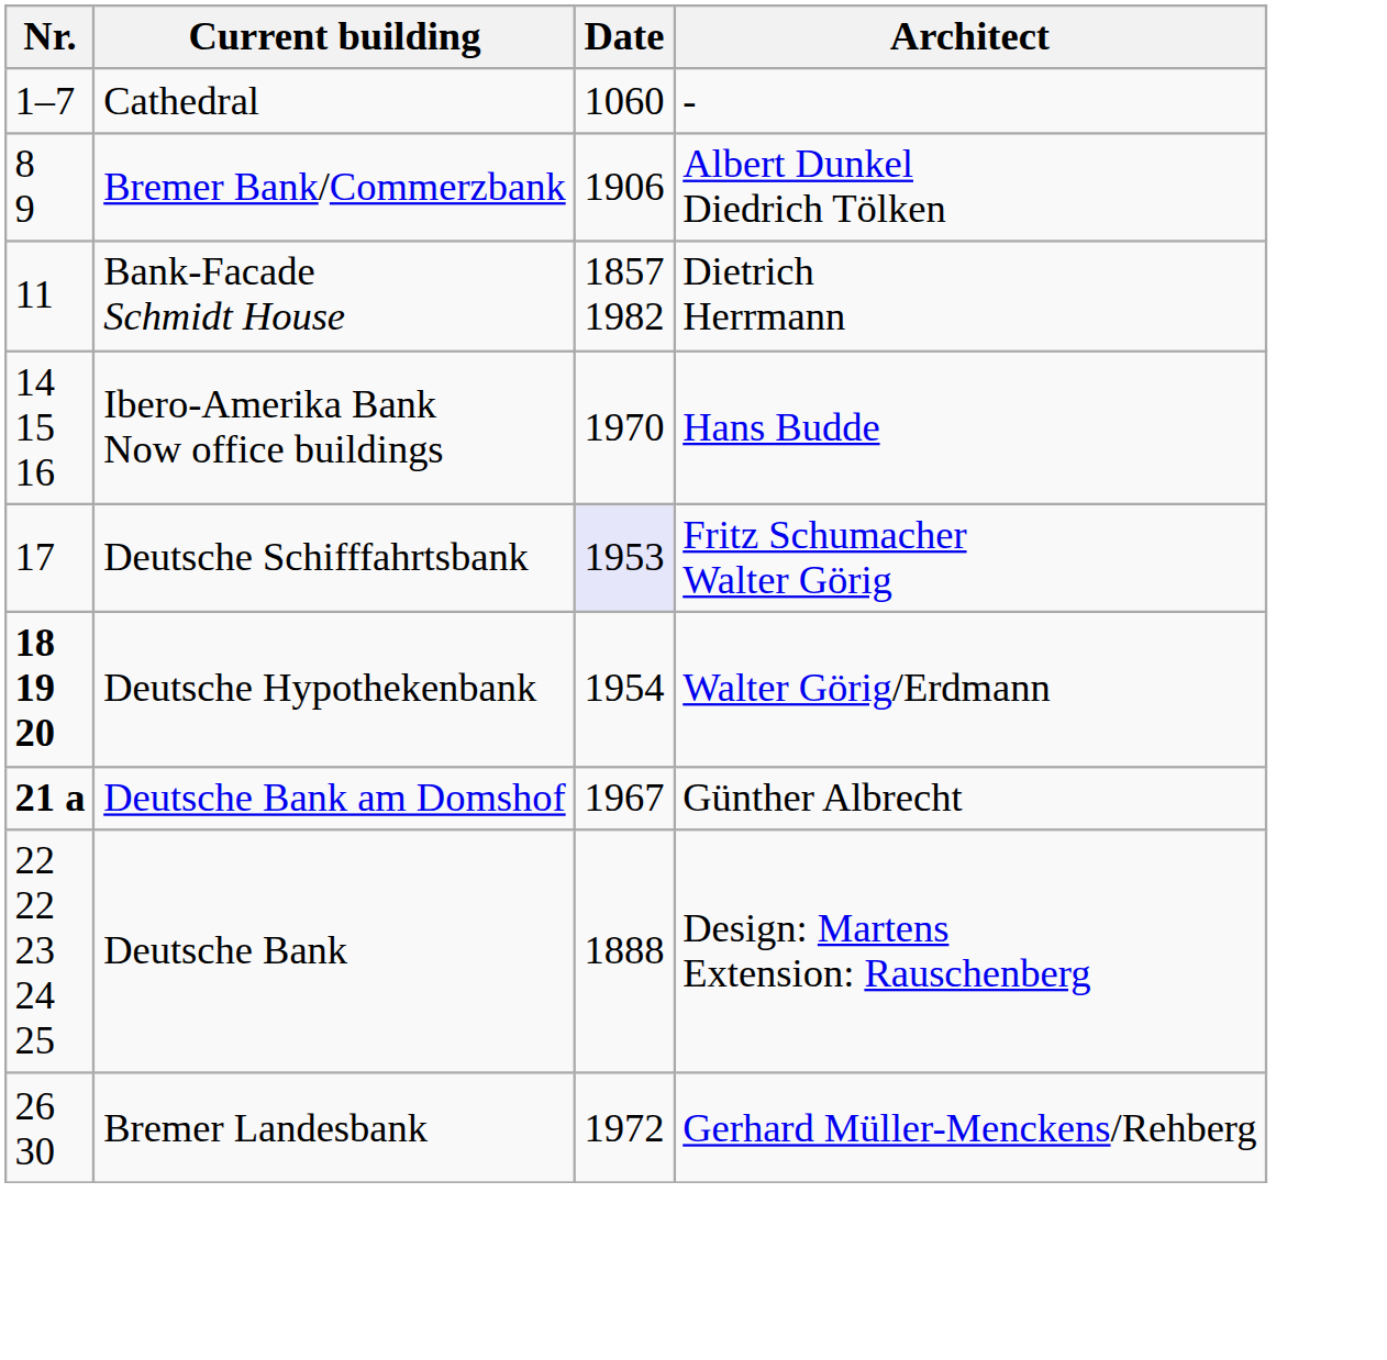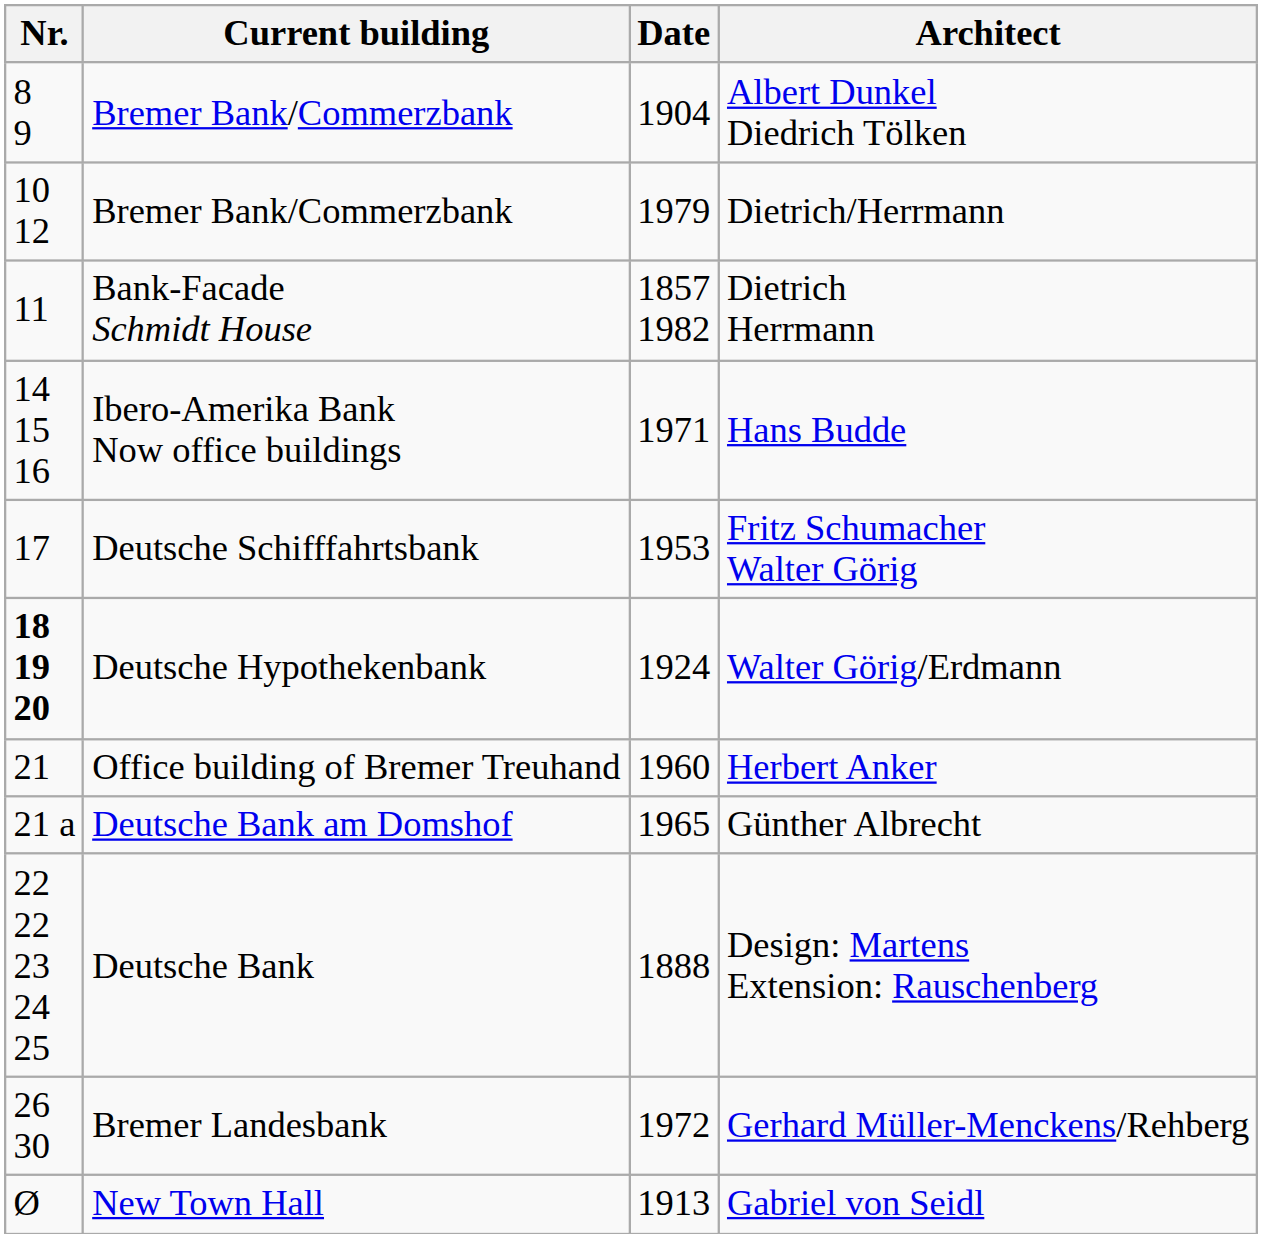 <table class="wikitable">
 <tr>
 <th>Nr.</th>
 <th>Current building</th>
 <th>Date</th>
 <th>Architect</th>
 </tr>
 <tr>
-<td>1–7</td>
-<td>Cathedral</td>
-<td>1060</td>
-<td>-</td>
+<td>8<br>9</td>
+<td><a href='#'>Bremer Bank</a>/<a href='#'>Commerzbank</a></td>
+<td>1904</td>
+<td><a href='#'>Albert Dunkel</a><br>Diedrich Tölken</td>
 </tr>
 <tr>
-<td>8<br>9</td>
-<td><a href='#'>Bremer Bank</a>/<a href='#'>Commerzbank</a></td>
-<td>1906</td>
-<td><a href='#'>Albert Dunkel</a><br>Diedrich Tölken</td>
+<td>10 <br>12</td>
+<td>Bremer Bank/Commerzbank</td>
+<td>1979</td>
+<td>Dietrich/Herrmann</td>
 </tr>
 <tr>
 <td>11</td>
 <td>Bank-Facade<br> <em>Schmidt House</em></td>
 <td>1857<br>1982</td>
 <td>Dietrich<br>Herrmann</td>
 </tr>
 <tr>
 <td>14<br>15<br>16</td>
 <td>Ibero-Amerika Bank<br> Now office buildings</td>
-<td>1970</td>
+<td>1971</td>
 <td><a href='#'>Hans Budde</a></td>
 </tr>
 <tr>
 <td>17</td>
 <td>Deutsche Schifffahrtsbank</td>
-<td style="background: lavender;">1953</td>
+<td>1953</td>
 <td><a href='#'>Fritz Schumacher</a><br><a href='#'>Walter Görig</a></td>
 </tr>
 <tr>
 <td><strong>18<br>19<br>20</strong></td>
 <td>Deutsche Hypothekenbank</td>
-<td>1954</td>
+<td>1924</td>
 <td><a href='#'>Walter Görig</a>/Erdmann</td>
 </tr>
 <tr>
-<td><strong>21 a</strong></td>
+<td>21</td>
+<td>Office building of Bremer Treuhand</td>
+<td>1960</td>
+<td><a href='#'>Herbert Anker</a></td>
+</tr>
+<tr>
+<td>21 a</td>
 <td><a href='#'>Deutsche Bank am Domshof</a></td>
-<td>1967</td>
+<td>1965</td>
 <td>Günther Albrecht</td>
 </tr>
 <tr>
 <td>22<br> 22 <br>23<br>24<br>25</td>
 <td>Deutsche Bank</td>
 <td>1888</td>
 <td>Design: <a href='#'>Martens</a><br>Extension: <a href='#'>Rauschenberg</a></td>
 </tr>
 <tr>
 <td>26<br>30</td>
 <td>Bremer Landesbank</td>
 <td>1972</td>
 <td><a href='#'>Gerhard Müller-Menckens</a>/Rehberg</td>
 </tr>
 <tr>
+<td>Ø</td>
+<td><a href='#'>New Town Hall</a></td>
+<td>1913</td>
+<td><a href='#'>Gabriel von Seidl</a></td>
+</tr>
+<tr>
 </tr>
 </table>
